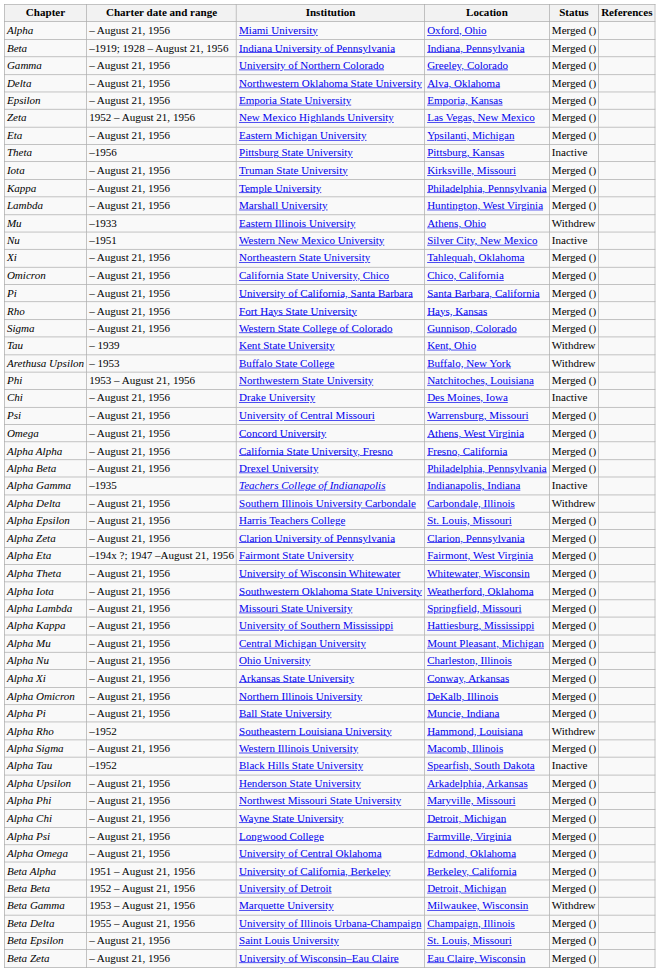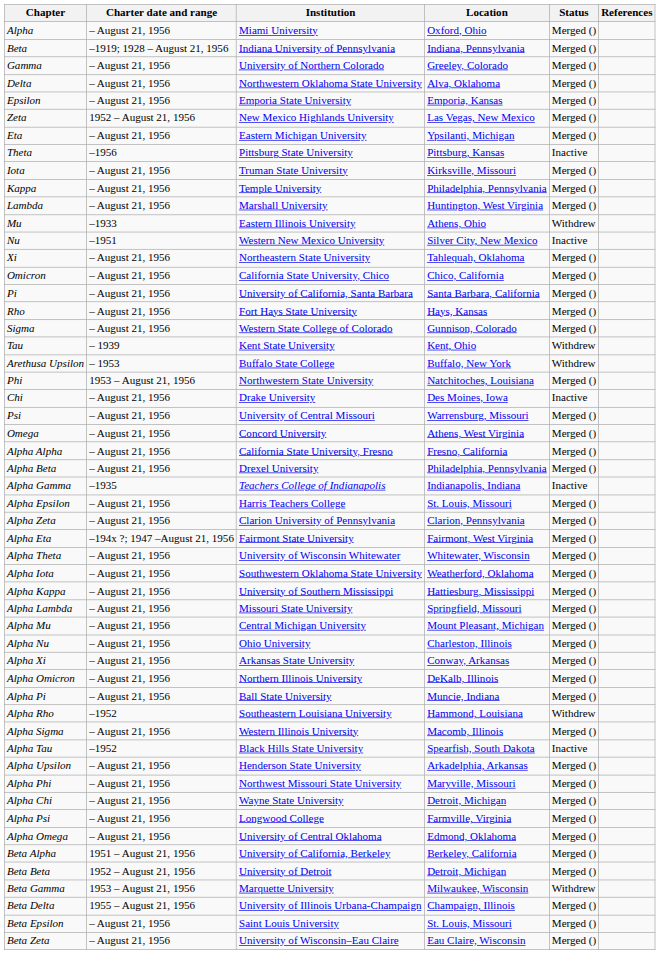 <table class="wikitable sortable">
 <tr>
 <th>Chapter</th>
 <th>Charter date and range</th>
 <th>Institution</th>
 <th>Location</th>
 <th>Status</th>
 <th>References</th>
 </tr>
 <tr>
 <td><em>Alpha</em></td>
 <td> – August 21, 1956</td>
 <td><a href='#'>Miami University</a></td>
 <td><a href='#'>Oxford, Ohio</a></td>
 <td>Merged (<strong></strong>)</td>
 <td></td>
 </tr>
 <tr>
 <td><em>Beta</em></td>
 <td>–1919; 1928 – August 21, 1956</td>
 <td><a href='#'>Indiana University of Pennsylvania</a></td>
 <td><a href='#'>Indiana, Pennsylvania</a></td>
 <td>Merged (<strong></strong>)</td>
 <td></td>
 </tr>
 <tr>
 <td><em>Gamma</em></td>
 <td> – August 21, 1956</td>
 <td><a href='#'>University of Northern Colorado</a></td>
 <td><a href='#'>Greeley, Colorado</a></td>
 <td>Merged (<strong></strong>)</td>
 <td></td>
 </tr>
 <tr>
 <td><em>Delta</em></td>
 <td> – August 21, 1956</td>
 <td><a href='#'>Northwestern Oklahoma State University</a></td>
 <td><a href='#'>Alva, Oklahoma</a></td>
 <td>Merged (<strong></strong>)</td>
 <td></td>
 </tr>
 <tr>
 <td><em>Epsilon</em></td>
 <td> – August 21, 1956</td>
 <td><a href='#'>Emporia State University</a></td>
 <td><a href='#'>Emporia, Kansas</a></td>
 <td>Merged (<strong></strong>)</td>
 <td></td>
 </tr>
 <tr>
 <td><em>Zeta</em></td>
 <td>1952 – August 21, 1956</td>
 <td><a href='#'>New Mexico Highlands University</a></td>
 <td><a href='#'>Las Vegas, New Mexico</a></td>
 <td>Merged (<strong></strong>)</td>
 <td></td>
 </tr>
 <tr>
 <td><em>Eta</em></td>
 <td> – August 21, 1956</td>
 <td><a href='#'>Eastern Michigan University</a></td>
 <td><a href='#'>Ypsilanti, Michigan</a></td>
 <td>Merged (<strong></strong>)</td>
 <td></td>
 </tr>
 <tr>
 <td><em>Theta</em></td>
 <td>–1956</td>
 <td><a href='#'>Pittsburg State University</a></td>
 <td><a href='#'>Pittsburg, Kansas</a></td>
 <td>Inactive</td>
 <td></td>
 </tr>
 <tr>
 <td><em>Iota</em></td>
 <td> – August 21, 1956</td>
 <td><a href='#'>Truman State University</a></td>
 <td><a href='#'>Kirksville, Missouri</a></td>
 <td>Merged (<strong></strong>)</td>
 <td></td>
 </tr>
 <tr>
 <td><em>Kappa</em></td>
 <td> – August 21, 1956</td>
 <td><a href='#'>Temple University</a></td>
 <td><a href='#'>Philadelphia, Pennsylvania</a></td>
 <td>Merged (<strong></strong>)</td>
 <td></td>
 </tr>
 <tr>
 <td><em>Lambda</em></td>
 <td> – August 21, 1956</td>
 <td><a href='#'>Marshall University</a></td>
 <td><a href='#'>Huntington, West Virginia</a></td>
 <td>Merged (<strong></strong>)</td>
 <td></td>
 </tr>
 <tr>
 <td><em>Mu</em></td>
 <td>–1933</td>
 <td><a href='#'>Eastern Illinois University</a></td>
 <td><a href='#'>Athens, Ohio</a></td>
 <td>Withdrew</td>
 <td></td>
 </tr>
 <tr>
 <td><em>Nu</em></td>
 <td>–1951</td>
 <td><a href='#'>Western New Mexico University</a></td>
 <td><a href='#'>Silver City, New Mexico</a></td>
 <td>Inactive</td>
 <td></td>
 </tr>
 <tr>
 <td><em>Xi</em></td>
 <td> – August 21, 1956</td>
 <td><a href='#'>Northeastern State University</a></td>
 <td><a href='#'>Tahlequah, Oklahoma</a></td>
 <td>Merged (<strong></strong>)</td>
 <td></td>
 </tr>
 <tr>
 <td><em>Omicron</em></td>
 <td> – August 21, 1956</td>
 <td><a href='#'>California State University, Chico</a></td>
 <td><a href='#'>Chico, California</a></td>
 <td>Merged (<strong></strong>)</td>
 <td></td>
 </tr>
 <tr>
 <td><em>Pi</em></td>
 <td> – August 21, 1956</td>
 <td><a href='#'>University of California, Santa Barbara</a></td>
 <td><a href='#'>Santa Barbara, California</a></td>
 <td>Merged (<strong></strong>)</td>
 <td></td>
 </tr>
 <tr>
 <td><em>Rho</em></td>
 <td> – August 21, 1956</td>
 <td><a href='#'>Fort Hays State University</a></td>
 <td><a href='#'>Hays, Kansas</a></td>
 <td>Merged (<strong></strong>)</td>
 <td></td>
 </tr>
 <tr>
 <td><em>Sigma</em></td>
 <td> – August 21, 1956</td>
 <td><a href='#'>Western State College of Colorado</a></td>
 <td><a href='#'>Gunnison, Colorado</a></td>
 <td>Merged (<strong></strong>)</td>
 <td></td>
 </tr>
 <tr>
 <td><em>Tau</em></td>
 <td> – 1939</td>
 <td><a href='#'>Kent State University</a></td>
 <td><a href='#'>Kent, Ohio</a></td>
 <td>Withdrew</td>
 <td></td>
 </tr>
 <tr>
 <td><em>Arethusa Upsilon</em></td>
 <td> – 1953</td>
 <td><a href='#'>Buffalo State College</a></td>
 <td><a href='#'>Buffalo, New York</a></td>
 <td>Withdrew</td>
 <td></td>
 </tr>
 <tr>
 <td><em>Phi</em></td>
 <td>1953 – August 21, 1956</td>
 <td><a href='#'>Northwestern State University</a></td>
 <td><a href='#'>Natchitoches, Louisiana</a></td>
 <td>Merged (<strong></strong>)</td>
 <td></td>
 </tr>
 <tr>
 <td><em>Chi</em></td>
 <td> – August 21, 1956</td>
 <td><a href='#'>Drake University</a></td>
 <td><a href='#'>Des Moines, Iowa</a></td>
 <td>Inactive</td>
 <td></td>
 </tr>
 <tr>
 <td><em>Psi</em></td>
 <td> – August 21, 1956</td>
 <td><a href='#'>University of Central Missouri</a></td>
 <td><a href='#'>Warrensburg, Missouri</a></td>
 <td>Merged (<strong></strong>)</td>
 <td></td>
 </tr>
 <tr>
 <td><em>Omega</em></td>
 <td> – August 21, 1956</td>
 <td><a href='#'>Concord University</a></td>
 <td><a href='#'>Athens, West Virginia</a></td>
 <td>Merged (<strong></strong>)</td>
 <td></td>
 </tr>
 <tr>
 <td><em>Alpha Alpha</em></td>
 <td> – August 21, 1956</td>
 <td><a href='#'>California State University, Fresno</a></td>
 <td><a href='#'>Fresno, California</a></td>
 <td>Merged (<strong></strong>)</td>
 <td></td>
 </tr>
 <tr>
 <td><em>Alpha Beta</em></td>
 <td> – August 21, 1956</td>
 <td><a href='#'>Drexel University</a></td>
 <td><a href='#'>Philadelphia, Pennsylvania</a></td>
 <td>Merged (<strong></strong>)</td>
 <td></td>
 </tr>
 <tr>
 <td><em>Alpha Gamma</em></td>
 <td>–1935</td>
 <td><em><a href='#'>Teachers College of Indianapolis</a></em></td>
 <td><a href='#'>Indianapolis, Indiana</a></td>
 <td>Inactive</td>
 <td></td>
 </tr>
 <tr>
-<td><em>Alpha Delta</em></td>
-<td> – August 21, 1956</td>
-<td><a href='#'>Southern Illinois University Carbondale</a></td>
-<td><a href='#'>Carbondale, Illinois</a></td>
-<td>Withdrew</td>
-<td></td>
-</tr>
-<tr>
 <td><em>Alpha Epsilon</em></td>
 <td> – August 21, 1956</td>
 <td><a href='#'>Harris Teachers College</a></td>
 <td><a href='#'>St. Louis, Missouri</a></td>
 <td>Merged (<strong></strong>)</td>
 <td></td>
 </tr>
 <tr>
 <td><em>Alpha Zeta</em></td>
 <td> – August 21, 1956</td>
 <td><a href='#'>Clarion University of Pennsylvania</a></td>
 <td><a href='#'>Clarion, Pennsylvania</a></td>
 <td>Merged (<strong></strong>)</td>
 <td></td>
 </tr>
 <tr>
 <td><em>Alpha Eta</em></td>
 <td> –194x ?; 1947 –August 21, 1956</td>
 <td><a href='#'>Fairmont State University</a></td>
 <td><a href='#'>Fairmont, West Virginia</a></td>
 <td>Merged (<strong></strong>)</td>
 <td></td>
 </tr>
 <tr>
 <td><em>Alpha Theta</em></td>
 <td> – August 21, 1956</td>
 <td><a href='#'>University of Wisconsin Whitewater</a></td>
 <td><a href='#'>Whitewater, Wisconsin</a></td>
 <td>Merged (<strong></strong>)</td>
 <td></td>
 </tr>
 <tr>
 <td><em>Alpha Iota</em></td>
 <td> – August 21, 1956</td>
 <td><a href='#'>Southwestern Oklahoma State University</a></td>
 <td><a href='#'>Weatherford, Oklahoma</a></td>
 <td>Merged (<strong></strong>)</td>
 <td></td>
 </tr>
 <tr>
+<td><em>Alpha Kappa</em></td>
+<td> – August 21, 1956</td>
+<td><a href='#'>University of Southern Mississippi</a></td>
+<td><a href='#'>Hattiesburg, Mississippi</a></td>
+<td>Merged (<strong></strong>)</td>
+<td></td>
+</tr>
+<tr>
 <td><em>Alpha Lambda</em></td>
 <td> – August 21, 1956</td>
 <td><a href='#'>Missouri State University</a></td>
 <td><a href='#'>Springfield, Missouri</a></td>
-<td>Merged (<strong></strong>)</td>
-<td></td>
-</tr>
-<tr>
-<td><em>Alpha Kappa</em></td>
-<td> – August 21, 1956</td>
-<td><a href='#'>University of Southern Mississippi</a></td>
-<td><a href='#'>Hattiesburg, Mississippi</a></td>
 <td>Merged (<strong></strong>)</td>
 <td></td>
 </tr>
 <tr>
 <td><em>Alpha Mu</em></td>
 <td>– August 21, 1956</td>
 <td><a href='#'>Central Michigan University</a></td>
 <td><a href='#'>Mount Pleasant, Michigan</a></td>
 <td>Merged (<strong></strong>)</td>
 <td></td>
 </tr>
 <tr>
 <td><em>Alpha Nu</em></td>
 <td> – August 21, 1956</td>
 <td><a href='#'>Ohio University</a></td>
 <td><a href='#'>Charleston, Illinois</a></td>
 <td>Merged (<strong></strong>)</td>
 <td></td>
 </tr>
 <tr>
 <td><em>Alpha Xi</em></td>
 <td> – August 21, 1956</td>
 <td><a href='#'>Arkansas State University</a></td>
 <td><a href='#'>Conway, Arkansas</a></td>
 <td>Merged (<strong></strong>)</td>
 <td></td>
 </tr>
 <tr>
 <td><em>Alpha Omicron</em></td>
 <td> – August 21, 1956</td>
 <td><a href='#'>Northern Illinois University</a></td>
 <td><a href='#'>DeKalb, Illinois</a></td>
 <td>Merged (<strong></strong>)</td>
 <td></td>
 </tr>
 <tr>
 <td><em>Alpha Pi</em></td>
 <td> – August 21, 1956</td>
 <td><a href='#'>Ball State University</a></td>
 <td><a href='#'>Muncie, Indiana</a></td>
 <td>Merged (<strong></strong>)</td>
 <td></td>
 </tr>
 <tr>
 <td><em>Alpha Rho</em></td>
 <td>–1952</td>
 <td><a href='#'>Southeastern Louisiana University</a></td>
 <td><a href='#'>Hammond, Louisiana</a></td>
 <td>Withdrew</td>
 <td></td>
 </tr>
 <tr>
 <td><em>Alpha Sigma</em></td>
 <td> – August 21, 1956</td>
 <td><a href='#'>Western Illinois University</a></td>
 <td><a href='#'>Macomb, Illinois</a></td>
 <td>Merged (<strong></strong>)</td>
 <td></td>
 </tr>
 <tr>
 <td><em>Alpha Tau</em></td>
 <td>–1952</td>
 <td><a href='#'>Black Hills State University</a></td>
 <td><a href='#'>Spearfish, South Dakota</a></td>
 <td>Inactive</td>
 <td></td>
 </tr>
 <tr>
 <td><em>Alpha Upsilon</em></td>
 <td> – August 21, 1956</td>
 <td><a href='#'>Henderson State University</a></td>
 <td><a href='#'>Arkadelphia, Arkansas</a></td>
 <td>Merged (<strong></strong>)</td>
 <td></td>
 </tr>
 <tr>
 <td><em>Alpha Phi</em></td>
 <td> – August 21, 1956</td>
 <td><a href='#'>Northwest Missouri State University</a></td>
 <td><a href='#'>Maryville, Missouri</a></td>
 <td>Merged (<strong></strong>)</td>
 <td></td>
 </tr>
 <tr>
 <td><em>Alpha Chi</em></td>
 <td> – August 21, 1956</td>
 <td><a href='#'>Wayne State University</a></td>
 <td><a href='#'>Detroit, Michigan</a></td>
 <td>Merged (<strong></strong>)</td>
 <td></td>
 </tr>
 <tr>
 <td><em>Alpha Psi</em></td>
 <td> – August 21, 1956</td>
 <td><a href='#'>Longwood College</a></td>
 <td><a href='#'>Farmville, Virginia</a></td>
 <td>Merged (<strong></strong>)</td>
 <td></td>
 </tr>
 <tr>
 <td><em>Alpha Omega</em></td>
 <td> – August 21, 1956</td>
 <td><a href='#'>University of Central Oklahoma</a></td>
 <td><a href='#'>Edmond, Oklahoma</a></td>
 <td>Merged (<strong></strong>)</td>
 <td></td>
 </tr>
 <tr>
 <td><em>Beta Alpha</em></td>
 <td>1951 – August 21, 1956</td>
 <td><a href='#'>University of California, Berkeley</a></td>
 <td><a href='#'>Berkeley, California</a></td>
 <td>Merged (<strong></strong>)</td>
 <td></td>
 </tr>
 <tr>
 <td><em>Beta Beta</em></td>
 <td>1952 – August 21, 1956</td>
 <td><a href='#'>University of Detroit</a></td>
 <td><a href='#'>Detroit, Michigan</a></td>
 <td>Merged (<strong></strong>)</td>
 <td></td>
 </tr>
 <tr>
 <td><em>Beta Gamma</em></td>
 <td>1953 – August 21, 1956</td>
 <td><a href='#'>Marquette University</a></td>
 <td><a href='#'>Milwaukee, Wisconsin</a></td>
 <td>Withdrew</td>
 <td></td>
 </tr>
 <tr>
 <td><em>Beta Delta</em></td>
 <td>1955 – August 21, 1956</td>
 <td><a href='#'>University of Illinois Urbana-Champaign</a></td>
 <td><a href='#'>Champaign, Illinois</a></td>
 <td>Merged (<strong></strong>)</td>
 <td></td>
 </tr>
 <tr>
 <td><em>Beta Epsilon</em></td>
 <td> – August 21, 1956</td>
 <td><a href='#'>Saint Louis University</a></td>
 <td><a href='#'>St. Louis, Missouri</a></td>
 <td>Merged (<strong></strong>)</td>
 <td></td>
 </tr>
 <tr>
 <td><em>Beta Zeta</em></td>
 <td> – August 21, 1956</td>
 <td><a href='#'>University of Wisconsin–Eau Claire</a></td>
 <td><a href='#'>Eau Claire, Wisconsin</a></td>
 <td>Merged (<strong></strong>)</td>
 <td></td>
 </tr>
 </table>
